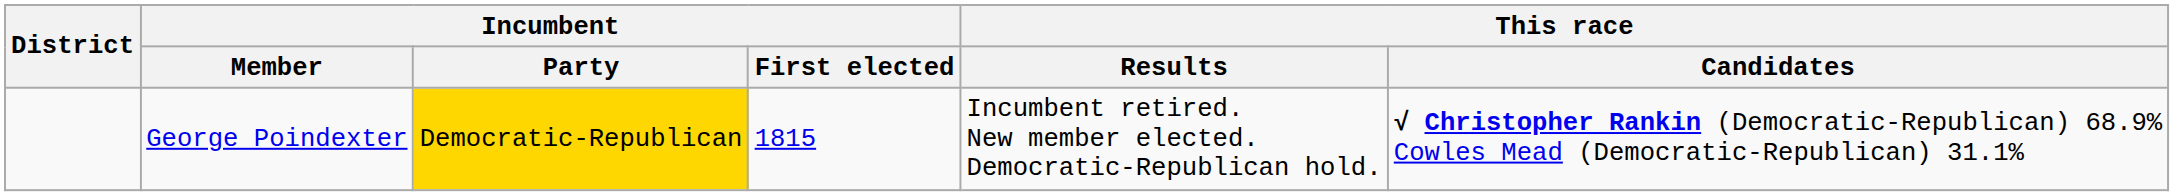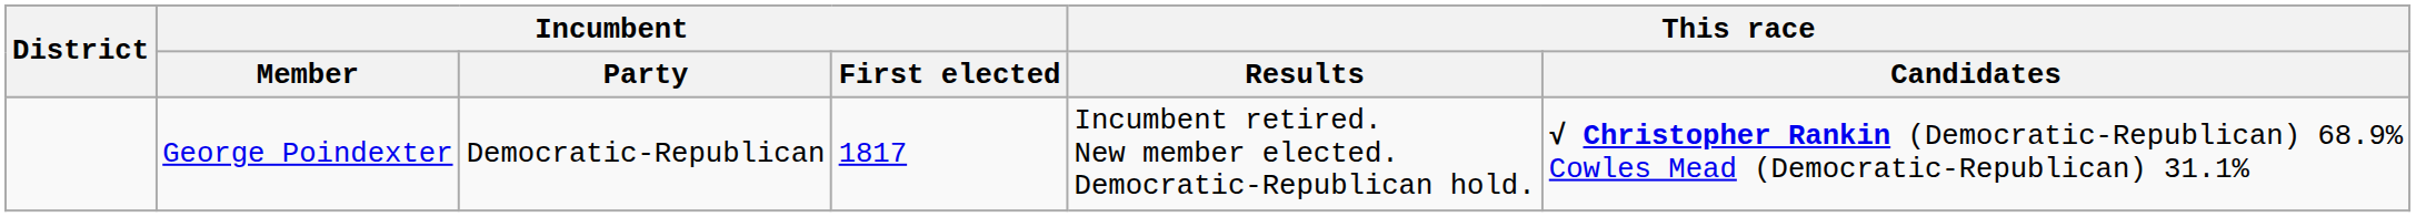 <table class=wikitable>
 <tr>
 <th rowspan=2>District</th>
 <th colspan=3>Incumbent</th>
 <th colspan=2>This race</th>
 </tr>
 <tr>
 <th>Member</th>
 <th>Party</th>
 <th>First elected</th>
 <th>Results</th>
 <th>Candidates</th>
 </tr>
 <tr>
 <td></td>
 <td><a href='#'>George Poindexter</a></td>
-<td style="background: gold;">Democratic-Republican</td>
-<td><a href='#'>1815</a></td>
+<td>Democratic-Republican</td>
+<td><a href='#'>1817</a></td>
 <td>Incumbent retired.<br>New member elected.<br>Democratic-Republican hold.</td>
 <td nowrap><strong>√ <a href='#'>Christopher Rankin</a></strong> (Democratic-Republican) 68.9%<br><a href='#'>Cowles Mead</a> (Democratic-Republican) 31.1%</td>
 </tr>
 </table>
